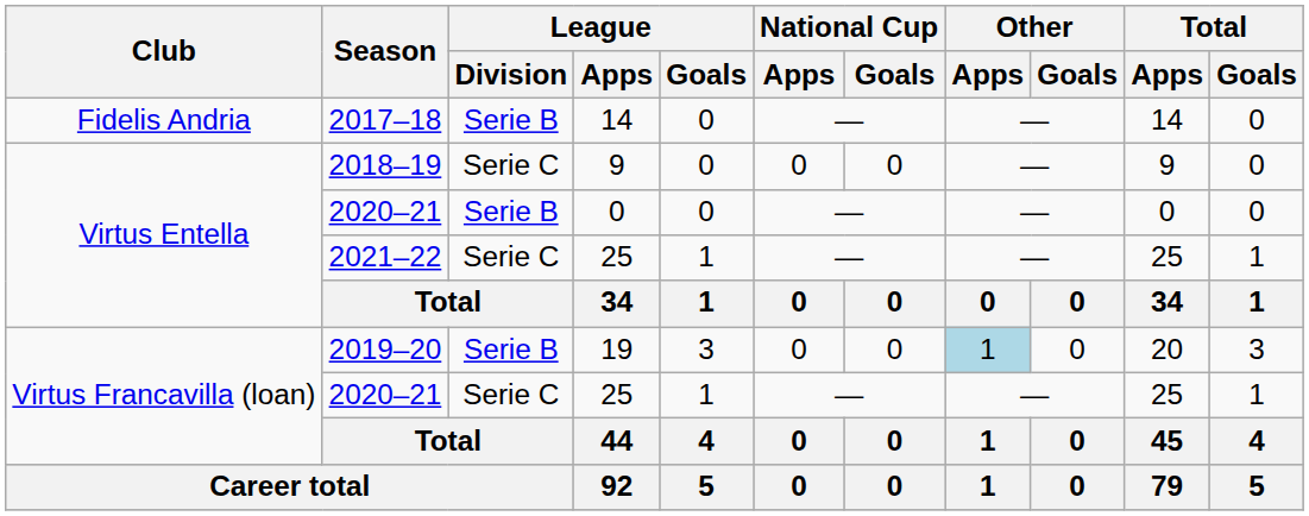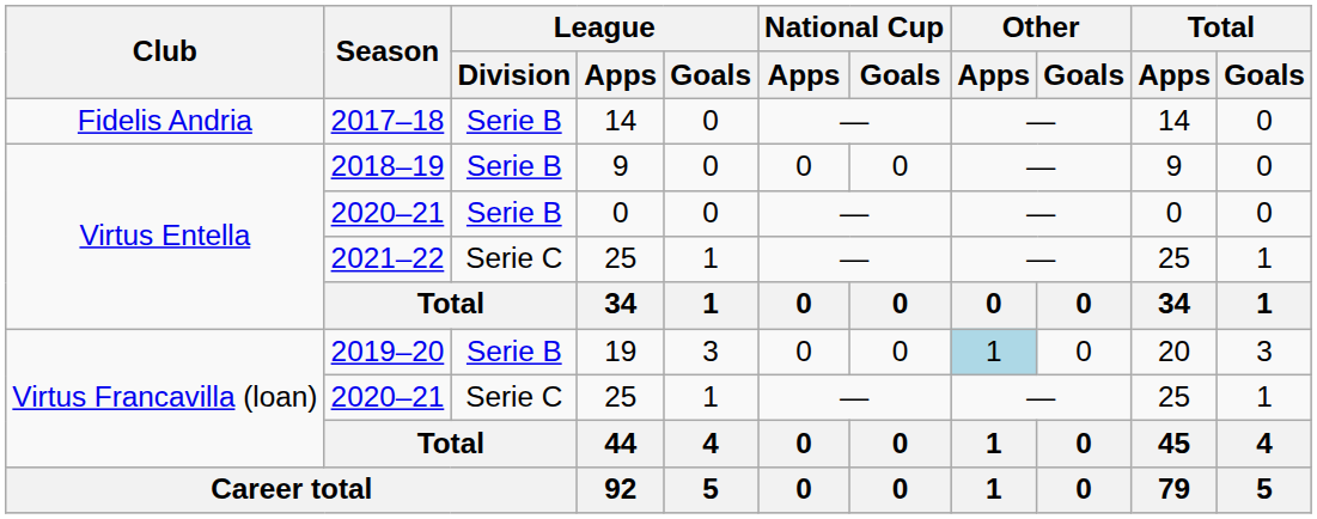 <table class="wikitable" style="text-align:center">
 <tr>
 <th rowspan="2">Club</th>
 <th rowspan="2">Season</th>
 <th colspan="3">League</th>
 <th colspan="2">National Cup</th>
 <th colspan="2">Other</th>
 <th colspan="2">Total</th>
 </tr>
 <tr>
 <th>Division</th>
 <th>Apps</th>
 <th>Goals</th>
 <th>Apps</th>
 <th>Goals</th>
 <th>Apps</th>
 <th>Goals</th>
 <th>Apps</th>
 <th>Goals</th>
 </tr>
 <tr>
 <td><a href='#'>Fidelis Andria</a></td>
 <td><a href='#'>2017–18</a></td>
 <td><a href='#'>Serie B</a></td>
 <td>14</td>
 <td>0</td>
 <td colspan="2">—</td>
 <td colspan="2">—</td>
 <td>14</td>
 <td>0</td>
 </tr>
 <tr>
 <td rowspan="4"><a href='#'>Virtus Entella</a></td>
 <td><a href='#'>2018–19</a></td>
-<td>Serie C</td>
+<td><a href='#'>Serie B</a></td>
 <td>9</td>
 <td>0</td>
 <td>0</td>
 <td>0</td>
 <td colspan="2">—</td>
 <td>9</td>
 <td>0</td>
 </tr>
 <tr>
 <td><a href='#'>2020–21</a></td>
 <td><a href='#'>Serie B</a></td>
 <td>0</td>
 <td>0</td>
 <td colspan="2">—</td>
 <td colspan="2">—</td>
 <td>0</td>
 <td>0</td>
 </tr>
 <tr>
 <td><a href='#'>2021–22</a></td>
 <td>Serie C</td>
 <td>25</td>
 <td>1</td>
 <td colspan="2">—</td>
 <td colspan="2">—</td>
 <td>25</td>
 <td>1</td>
 </tr>
 <tr>
 <th colspan="2">Total</th>
 <th>34</th>
 <th>1</th>
 <th>0</th>
 <th>0</th>
 <th>0</th>
 <th>0</th>
 <th>34</th>
 <th>1</th>
 </tr>
 <tr>
 <td rowspan="3"><a href='#'>Virtus Francavilla</a> (loan)</td>
 <td><a href='#'>2019–20</a></td>
 <td><a href='#'>Serie B</a></td>
 <td>19</td>
 <td>3</td>
 <td>0</td>
 <td>0</td>
 <td style="background: lightblue;">1</td>
 <td>0</td>
 <td>20</td>
 <td>3</td>
 </tr>
 <tr>
 <td><a href='#'>2020–21</a></td>
 <td>Serie C</td>
 <td>25</td>
 <td>1</td>
 <td colspan="2">—</td>
 <td colspan="2">—</td>
 <td>25</td>
 <td>1</td>
 </tr>
 <tr>
 <th colspan="2">Total</th>
 <th>44</th>
 <th>4</th>
 <th>0</th>
 <th>0</th>
 <th>1</th>
 <th>0</th>
 <th>45</th>
 <th>4</th>
 </tr>
 <tr>
 <th colspan="3">Career total</th>
 <th>92</th>
 <th>5</th>
 <th>0</th>
 <th>0</th>
 <th>1</th>
 <th>0</th>
 <th>79</th>
 <th>5</th>
 </tr>
 </table>
